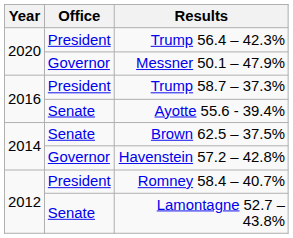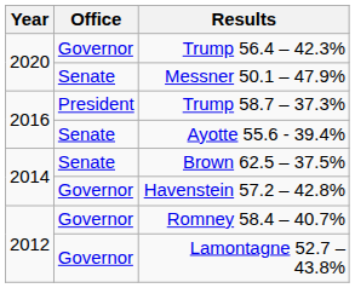 <table class=wikitable>
 <tr>
 <th width="30">Year</th>
 <th width="60">Office</th>
 <th width="180">Results</th>
 </tr>
 <tr>
 <td rowspan="2">2020</td>
-<td><a href='#'>President</a></td>
+<td><a href='#'>Governor</a></td>
 <td align="right" ><a href='#'>Trump</a> 56.4 – 42.3%</td>
 </tr>
 <tr>
-<td><a href='#'>Governor</a></td>
+<td><a href='#'>Senate</a></td>
 <td align="right" ><a href='#'>Messner</a> 50.1 – 47.9%</td>
 </tr>
 <tr>
 <td rowspan="2">2016</td>
 <td><a href='#'>President</a></td>
 <td align="right" ><a href='#'>Trump</a> 58.7 – 37.3%</td>
 </tr>
 <tr>
 <td><a href='#'>Senate</a></td>
 <td align="right" ><a href='#'>Ayotte</a> 55.6 - 39.4%</td>
 </tr>
 <tr>
 <td rowspan="2">2014</td>
 <td><a href='#'>Senate</a></td>
 <td align="right" ><a href='#'>Brown</a> 62.5 – 37.5%</td>
 </tr>
 <tr>
 <td><a href='#'>Governor</a></td>
 <td align="right" ><a href='#'>Havenstein</a> 57.2 – 42.8%</td>
 </tr>
 <tr>
 <td rowspan="2">2012</td>
-<td><a href='#'>President</a></td>
+<td><a href='#'>Governor</a></td>
 <td align="right" ><a href='#'>Romney</a> 58.4 – 40.7%</td>
 </tr>
 <tr>
-<td><a href='#'>Senate</a></td>
+<td><a href='#'>Governor</a></td>
 <td align="right" ><a href='#'>Lamontagne</a> 52.7 – 43.8%</td>
 </tr>
 </table>
